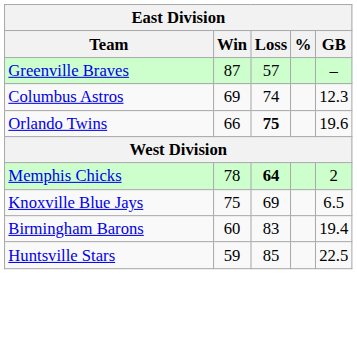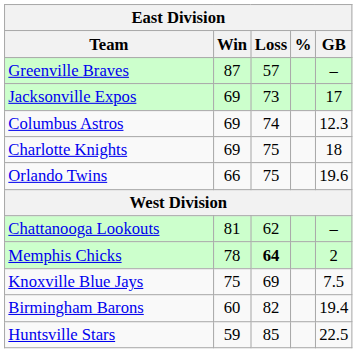 <table class="wikitable">
 <tr>
 <th colspan="5">East Division</th>
 </tr>
 <tr>
 <th width="60%">Team</th>
 <th>Win</th>
 <th>Loss</th>
 <th>%</th>
 <th>GB</th>
 </tr>
 <tr align=center bgcolor=ccffcc>
 <td align=left><a href='#'>Greenville Braves</a></td>
 <td>87</td>
 <td>57</td>
 <td></td>
 <td>–</td>
 </tr>
+<tr align=center bgcolor=ccffcc>
+<td align=left><a href='#'>Jacksonville Expos</a></td>
+<td>69</td>
+<td>73</td>
+<td></td>
+<td>17</td>
+</tr>
 <tr align=center>
 <td align=left><a href='#'>Columbus Astros</a></td>
 <td>69</td>
 <td>74</td>
 <td></td>
 <td>12.3</td>
 </tr>
 <tr align=center>
+<td align=left><a href='#'>Charlotte Knights</a></td>
+<td>69</td>
+<td>75</td>
+<td></td>
+<td>18</td>
+</tr>
+<tr align=center>
 <td align=left><a href='#'>Orlando Twins</a></td>
 <td>66</td>
-<td><strong>75</strong></td>
+<td>75</td>
 <td></td>
 <td>19.6</td>
 </tr>
 <tr>
 <th colspan="5">West Division</th>
+</tr>
+<tr align=center bgcolor=ccffcc>
+<td align=left><a href='#'>Chattanooga Lookouts</a></td>
+<td>81</td>
+<td>62</td>
+<td></td>
+<td>–</td>
 </tr>
 <tr align=center bgcolor=ccffcc>
 <td align=left><a href='#'>Memphis Chicks</a></td>
 <td>78</td>
 <td><strong>64</strong></td>
 <td></td>
 <td>2</td>
 </tr>
 <tr align=center>
 <td align=left><a href='#'>Knoxville Blue Jays</a></td>
 <td>75</td>
 <td>69</td>
 <td></td>
-<td>6.5</td>
+<td>7.5</td>
 </tr>
 <tr align=center>
 <td align=left><a href='#'>Birmingham Barons</a></td>
 <td>60</td>
-<td>83</td>
+<td>82</td>
 <td></td>
 <td>19.4</td>
 </tr>
 <tr align=center>
 <td align=left><a href='#'>Huntsville Stars</a></td>
 <td>59</td>
 <td>85</td>
 <td></td>
 <td>22.5</td>
 </tr>
 </table>
